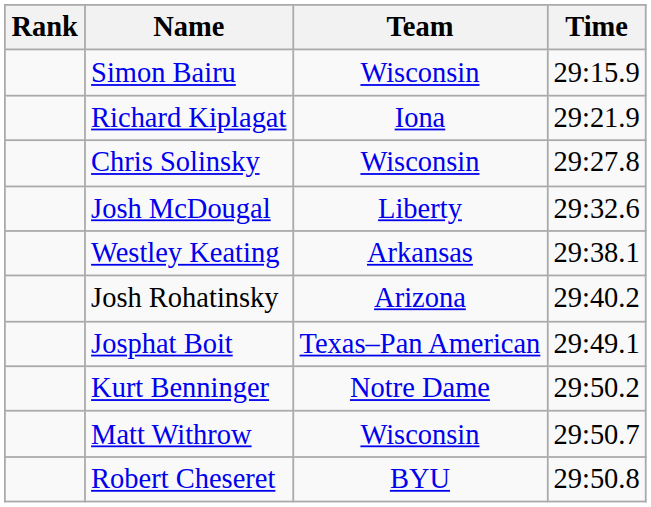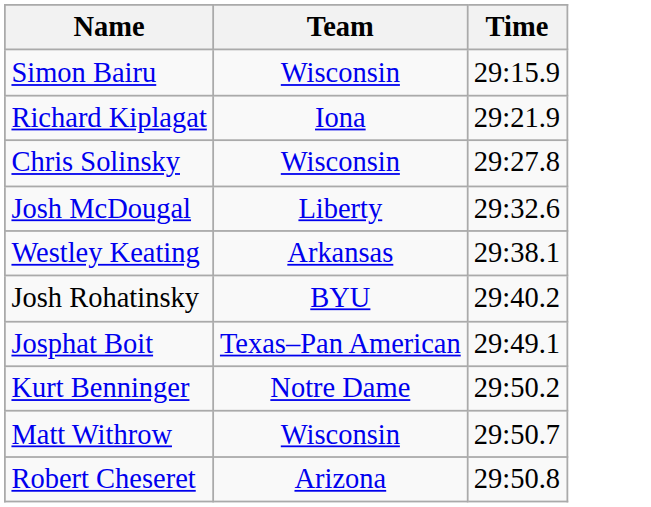 <table class="wikitable sortable" style="text-align:center">
 <tr>
-<th>Rank</th>
 <th>Name</th>
 <th>Team</th>
 <th>Time</th>
 </tr>
 <tr>
-<td></td>
 <td align=left> <a href='#'>Simon Bairu</a></td>
 <td><a href='#'>Wisconsin</a></td>
 <td>29:15.9</td>
 </tr>
 <tr>
-<td></td>
 <td align=left> <a href='#'>Richard Kiplagat</a></td>
 <td><a href='#'>Iona</a></td>
 <td>29:21.9</td>
 </tr>
 <tr>
-<td></td>
 <td align=left> <a href='#'>Chris Solinsky</a></td>
 <td><a href='#'>Wisconsin</a></td>
 <td>29:27.8</td>
 </tr>
 <tr>
-<td></td>
 <td align=left> <a href='#'>Josh McDougal</a></td>
 <td><a href='#'>Liberty</a></td>
 <td>29:32.6</td>
 </tr>
 <tr>
-<td></td>
 <td align=left> <a href='#'>Westley Keating</a></td>
 <td><a href='#'>Arkansas</a></td>
 <td>29:38.1</td>
 </tr>
 <tr>
-<td></td>
 <td align=left> Josh Rohatinsky</td>
-<td><a href='#'>Arizona</a></td>
+<td><a href='#'>BYU</a></td>
 <td>29:40.2</td>
 </tr>
 <tr>
-<td></td>
 <td align=left> <a href='#'>Josphat Boit</a></td>
 <td><a href='#'>Texas–Pan American</a></td>
 <td>29:49.1</td>
 </tr>
 <tr>
-<td></td>
 <td align=left> <a href='#'>Kurt Benninger</a></td>
 <td><a href='#'>Notre Dame</a></td>
 <td>29:50.2</td>
 </tr>
 <tr>
-<td></td>
 <td align=left> <a href='#'>Matt Withrow</a></td>
 <td><a href='#'>Wisconsin</a></td>
 <td>29:50.7</td>
 </tr>
 <tr>
-<td></td>
 <td align=left> <a href='#'>Robert Cheseret</a></td>
-<td><a href='#'>BYU</a></td>
+<td><a href='#'>Arizona</a></td>
 <td>29:50.8</td>
 </tr>
 </table>
